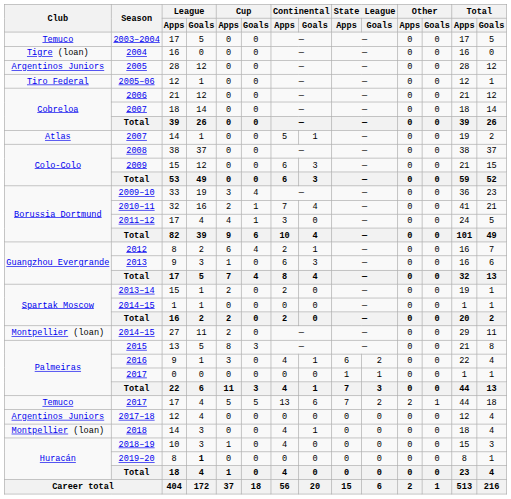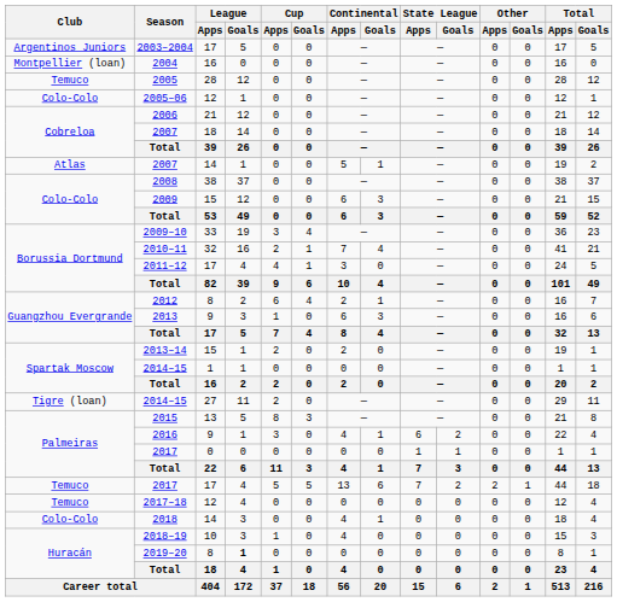 <table class="wikitable" style="text-align:center">
 <tr>
 <th rowspan="2">Club</th>
 <th rowspan="2">Season</th>
 <th colspan="2">League</th>
 <th colspan="2">Cup</th>
 <th colspan="2">Continental</th>
 <th colspan="2">State League</th>
 <th colspan="2">Other</th>
 <th colspan="2">Total</th>
 </tr>
 <tr>
 <th>Apps</th>
 <th>Goals</th>
 <th>Apps</th>
 <th>Goals</th>
 <th>Apps</th>
 <th>Goals</th>
 <th>Apps</th>
 <th>Goals</th>
 <th>Apps</th>
 <th>Goals</th>
 <th>Apps</th>
 <th>Goals</th>
 </tr>
 <tr>
-<td><a href='#'>Temuco</a></td>
+<td><a href='#'>Argentinos Juniors</a></td>
 <td><a href='#'>2003–2004</a></td>
 <td>17</td>
 <td>5</td>
 <td>0</td>
 <td>0</td>
 <td colspan="2">—</td>
 <td colspan="2">—</td>
 <td>0</td>
 <td>0</td>
 <td>17</td>
 <td>5</td>
 </tr>
 <tr>
-<td><a href='#'>Tigre</a> (loan)</td>
+<td><a href='#'>Montpellier</a> (loan)</td>
 <td><a href='#'>2004</a></td>
 <td>16</td>
 <td>0</td>
 <td>0</td>
 <td>0</td>
 <td colspan="2">—</td>
 <td colspan="2">—</td>
 <td>0</td>
 <td>0</td>
 <td>16</td>
 <td>0</td>
 </tr>
 <tr>
-<td><a href='#'>Argentinos Juniors</a></td>
+<td><a href='#'>Temuco</a></td>
 <td><a href='#'>2005</a></td>
 <td>28</td>
 <td>12</td>
 <td>0</td>
 <td>0</td>
 <td colspan="2">—</td>
 <td colspan="2">—</td>
 <td>0</td>
 <td>0</td>
 <td>28</td>
 <td>12</td>
 </tr>
 <tr>
-<td><a href='#'>Tiro Federal</a></td>
+<td><a href='#'>Colo-Colo</a></td>
 <td><a href='#'>2005–06</a></td>
 <td>12</td>
 <td>1</td>
 <td>0</td>
 <td>0</td>
 <td colspan="2">—</td>
 <td colspan="2">—</td>
 <td>0</td>
 <td>0</td>
 <td>12</td>
 <td>1</td>
 </tr>
 <tr>
 <td rowspan="3"><a href='#'>Cobreloa</a></td>
 <td><a href='#'>2006</a></td>
 <td>21</td>
 <td>12</td>
 <td>0</td>
 <td>0</td>
 <td colspan="2">—</td>
 <td colspan="2">—</td>
 <td>0</td>
 <td>0</td>
 <td>21</td>
 <td>12</td>
 </tr>
 <tr>
 <td><a href='#'>2007</a></td>
 <td>18</td>
 <td>14</td>
 <td>0</td>
 <td>0</td>
 <td colspan="2">—</td>
 <td colspan="2">—</td>
 <td>0</td>
 <td>0</td>
 <td>18</td>
 <td>14</td>
 </tr>
 <tr>
 <th>Total</th>
 <th>39</th>
 <th>26</th>
 <th>0</th>
 <th>0</th>
 <th colspan="2">—</th>
 <th colspan="2">—</th>
 <th>0</th>
 <th>0</th>
 <th>39</th>
 <th>26</th>
 </tr>
 <tr>
 <td><a href='#'>Atlas</a></td>
 <td><a href='#'>2007</a></td>
 <td>14</td>
 <td>1</td>
 <td>0</td>
 <td>0</td>
 <td>5</td>
 <td>1</td>
 <td colspan="2">—</td>
 <td>0</td>
 <td>0</td>
 <td>19</td>
 <td>2</td>
 </tr>
 <tr>
 <td rowspan="3"><a href='#'>Colo-Colo</a></td>
 <td><a href='#'>2008</a></td>
 <td>38</td>
 <td>37</td>
 <td>0</td>
 <td>0</td>
 <td colspan="2">—</td>
 <td colspan="2">—</td>
 <td>0</td>
 <td>0</td>
 <td>38</td>
 <td>37</td>
 </tr>
 <tr>
 <td><a href='#'>2009</a></td>
 <td>15</td>
 <td>12</td>
 <td>0</td>
 <td>0</td>
 <td>6</td>
 <td>3</td>
 <td colspan="2">—</td>
 <td>0</td>
 <td>0</td>
 <td>21</td>
 <td>15</td>
 </tr>
 <tr>
 <th>Total</th>
 <th>53</th>
 <th>49</th>
 <th>0</th>
 <th>0</th>
 <th>6</th>
 <th>3</th>
 <th colspan="2">—</th>
 <th>0</th>
 <th>0</th>
 <th>59</th>
 <th>52</th>
 </tr>
 <tr>
 <td rowspan="4"><a href='#'>Borussia Dortmund</a></td>
 <td><a href='#'>2009–10</a></td>
 <td>33</td>
 <td>19</td>
 <td>3</td>
 <td>4</td>
 <td colspan="2">—</td>
 <td colspan="2">—</td>
 <td>0</td>
 <td>0</td>
 <td>36</td>
 <td>23</td>
 </tr>
 <tr>
 <td><a href='#'>2010–11</a></td>
 <td>32</td>
 <td>16</td>
 <td>2</td>
 <td>1</td>
 <td>7</td>
 <td>4</td>
 <td colspan="2">—</td>
 <td>0</td>
 <td>0</td>
 <td>41</td>
 <td>21</td>
 </tr>
 <tr>
 <td><a href='#'>2011–12</a></td>
 <td>17</td>
 <td>4</td>
 <td>4</td>
 <td>1</td>
 <td>3</td>
 <td>0</td>
 <td colspan="2">—</td>
 <td>0</td>
 <td>0</td>
 <td>24</td>
 <td>5</td>
 </tr>
 <tr>
 <th>Total</th>
 <th>82</th>
 <th>39</th>
 <th>9</th>
 <th>6</th>
 <th>10</th>
 <th>4</th>
 <th colspan="2">—</th>
 <th>0</th>
 <th>0</th>
 <th>101</th>
 <th>49</th>
 </tr>
 <tr>
 <td rowspan="3"><a href='#'>Guangzhou Evergrande</a></td>
 <td><a href='#'>2012</a></td>
 <td>8</td>
 <td>2</td>
 <td>6</td>
 <td>4</td>
 <td>2</td>
 <td>1</td>
 <td colspan="2">—</td>
 <td>0</td>
 <td>0</td>
 <td>16</td>
 <td>7</td>
 </tr>
 <tr>
 <td><a href='#'>2013</a></td>
 <td>9</td>
 <td>3</td>
 <td>1</td>
 <td>0</td>
 <td>6</td>
 <td>3</td>
 <td colspan="2">—</td>
 <td>0</td>
 <td>0</td>
 <td>16</td>
 <td>6</td>
 </tr>
 <tr>
 <th>Total</th>
 <th>17</th>
 <th>5</th>
 <th>7</th>
 <th>4</th>
 <th>8</th>
 <th>4</th>
 <th colspan="2">—</th>
 <th>0</th>
 <th>0</th>
 <th>32</th>
 <th>13</th>
 </tr>
 <tr>
 <td rowspan="3"><a href='#'>Spartak Moscow</a></td>
 <td><a href='#'>2013–14</a></td>
 <td>15</td>
 <td>1</td>
 <td>2</td>
 <td>0</td>
 <td>2</td>
 <td>0</td>
 <td colspan="2">—</td>
 <td>0</td>
 <td>0</td>
 <td>19</td>
 <td>1</td>
 </tr>
 <tr>
 <td><a href='#'>2014–15</a></td>
 <td>1</td>
 <td>1</td>
 <td>0</td>
 <td>0</td>
 <td>0</td>
 <td>0</td>
 <td colspan="2">—</td>
 <td>0</td>
 <td>0</td>
 <td>1</td>
 <td>1</td>
 </tr>
 <tr>
 <th>Total</th>
 <th>16</th>
 <th>2</th>
 <th>2</th>
 <th>0</th>
 <th>2</th>
 <th>0</th>
 <th colspan="2">—</th>
 <th>0</th>
 <th>0</th>
 <th>20</th>
 <th>2</th>
 </tr>
 <tr>
-<td><a href='#'>Montpellier</a> (loan)</td>
+<td><a href='#'>Tigre</a> (loan)</td>
 <td><a href='#'>2014–15</a></td>
 <td>27</td>
 <td>11</td>
 <td>2</td>
 <td>0</td>
 <td colspan="2">—</td>
 <td colspan="2">—</td>
 <td>0</td>
 <td>0</td>
 <td>29</td>
 <td>11</td>
 </tr>
 <tr>
 <td rowspan="4"><a href='#'>Palmeiras</a></td>
 <td><a href='#'>2015</a></td>
 <td>13</td>
 <td>5</td>
 <td>8</td>
 <td>3</td>
 <td colspan="2">—</td>
 <td colspan="2">—</td>
 <td>0</td>
 <td>0</td>
 <td>21</td>
 <td>8</td>
 </tr>
 <tr>
 <td><a href='#'>2016</a></td>
 <td>9</td>
 <td>1</td>
 <td>3</td>
 <td>0</td>
 <td>4</td>
 <td>1</td>
 <td>6</td>
 <td>2</td>
 <td>0</td>
 <td>0</td>
 <td>22</td>
 <td>4</td>
 </tr>
 <tr>
 <td><a href='#'>2017</a></td>
 <td>0</td>
 <td>0</td>
 <td>0</td>
 <td>0</td>
 <td>0</td>
 <td>0</td>
 <td>1</td>
 <td>1</td>
 <td>0</td>
 <td>0</td>
 <td>1</td>
 <td>1</td>
 </tr>
 <tr>
 <th>Total</th>
 <th>22</th>
 <th>6</th>
 <th>11</th>
 <th>3</th>
 <th>4</th>
 <th>1</th>
 <th>7</th>
 <th>3</th>
 <th>0</th>
 <th>0</th>
 <th>44</th>
 <th>13</th>
 </tr>
 <tr>
 <td><a href='#'>Temuco</a></td>
 <td><a href='#'>2017</a></td>
 <td>17</td>
 <td>4</td>
 <td>5</td>
 <td>5</td>
 <td>13</td>
 <td>6</td>
 <td>7</td>
 <td>2</td>
 <td>2</td>
 <td>1</td>
 <td>44</td>
 <td>18</td>
 </tr>
 <tr>
-<td><a href='#'>Argentinos Juniors</a></td>
+<td><a href='#'>Temuco</a></td>
 <td><a href='#'>2017–18</a></td>
 <td>12</td>
 <td>4</td>
 <td>0</td>
 <td>0</td>
 <td>0</td>
 <td>0</td>
 <td>0</td>
 <td>0</td>
 <td>0</td>
 <td>0</td>
 <td>12</td>
 <td>4</td>
 </tr>
 <tr>
-<td><a href='#'>Montpellier</a> (loan)</td>
+<td><a href='#'>Colo-Colo</a></td>
 <td><a href='#'>2018</a></td>
 <td>14</td>
 <td>3</td>
 <td>0</td>
 <td>0</td>
 <td>4</td>
 <td>1</td>
 <td>0</td>
 <td>0</td>
 <td>0</td>
 <td>0</td>
 <td>18</td>
 <td>4</td>
 </tr>
 <tr>
 <td rowspan="3"><a href='#'>Huracán</a></td>
 <td><a href='#'>2018–19</a></td>
 <td>10</td>
 <td>3</td>
 <td>1</td>
 <td>0</td>
 <td>4</td>
 <td>0</td>
 <td>0</td>
 <td>0</td>
 <td>0</td>
 <td>0</td>
 <td>15</td>
 <td>3</td>
 </tr>
 <tr>
 <td><a href='#'>2019–20</a></td>
 <td>8</td>
 <td><strong>1</strong></td>
 <td>0</td>
 <td>0</td>
 <td>0</td>
 <td>0</td>
 <td>0</td>
 <td>0</td>
 <td>0</td>
 <td>0</td>
 <td>8</td>
 <td>1</td>
 </tr>
 <tr>
 <th>Total</th>
 <th>18</th>
 <th>4</th>
 <th>1</th>
 <th>0</th>
 <th>4</th>
 <th>0</th>
 <th>0</th>
 <th>0</th>
 <th>0</th>
 <th>0</th>
 <th>23</th>
 <th>4</th>
 </tr>
 <tr>
 <th colspan="2">Career total</th>
 <th>404</th>
 <th>172</th>
 <th>37</th>
 <th>18</th>
 <th>56</th>
 <th>20</th>
 <th>15</th>
 <th>6</th>
 <th>2</th>
 <th>1</th>
 <th>513</th>
 <th>216</th>
 </tr>
 </table>
